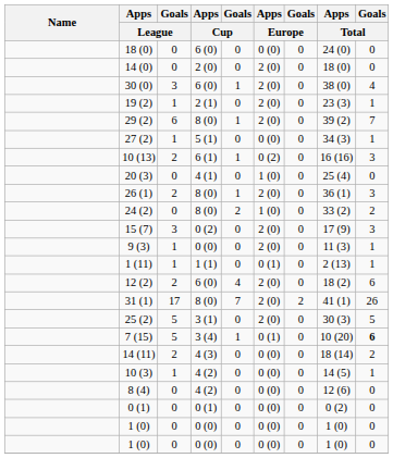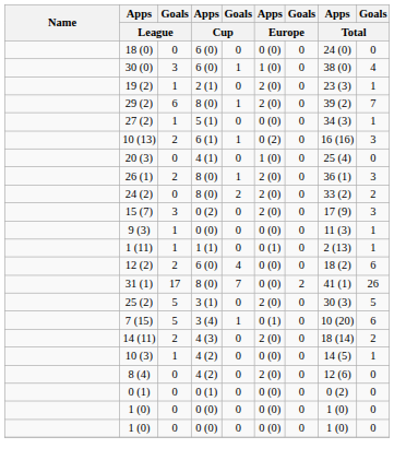 <table class="wikitable sortable" style="text-align:center">
 <tr>
 <th rowspan="2" width="155">Name</th>
 <th>Apps</th>
 <th>Goals</th>
 <th>Apps</th>
 <th>Goals</th>
 <th>Apps</th>
 <th>Goals</th>
 <th>Apps</th>
 <th>Goals</th>
 </tr>
 <tr class="unsortable">
 <th colspan="2" width="55">League</th>
 <th colspan="2" width="55">Cup</th>
 <th colspan="2" width="55">Europe</th>
 <th colspan="2" width="55">Total</th>
 </tr>
 <tr>
 <td align="left"> </td>
 <td>18 (0)</td>
 <td>0</td>
 <td>6 (0)</td>
 <td>0</td>
 <td>0 (0)</td>
 <td>0</td>
 <td>24 (0)</td>
 <td>0</td>
 </tr>
 <tr>
 <td align="left"> </td>
-<td>14 (0)</td>
-<td>0</td>
-<td>2 (0)</td>
-<td>0</td>
-<td>2 (0)</td>
-<td>0</td>
-<td>18 (0)</td>
-<td>0</td>
-</tr>
-<tr>
-<td align="left"> </td>
 <td>30 (0)</td>
 <td>3</td>
 <td>6 (0)</td>
 <td>1</td>
-<td>2 (0)</td>
+<td>1 (0)</td>
 <td>0</td>
 <td>38 (0)</td>
 <td>4</td>
 </tr>
 <tr>
 <td align="left"> </td>
 <td>19 (2)</td>
 <td>1</td>
 <td>2 (1)</td>
 <td>0</td>
 <td>2 (0)</td>
 <td>0</td>
 <td>23 (3)</td>
 <td>1</td>
 </tr>
 <tr>
 <td align="left"> </td>
 <td>29 (2)</td>
 <td>6</td>
 <td>8 (0)</td>
 <td>1</td>
 <td>2 (0)</td>
 <td>0</td>
 <td>39 (2)</td>
 <td>7</td>
 </tr>
 <tr>
 <td align="left"> </td>
 <td>27 (2)</td>
 <td>1</td>
 <td>5 (1)</td>
 <td>0</td>
 <td>0 (0)</td>
 <td>0</td>
 <td>34 (3)</td>
 <td>1</td>
 </tr>
 <tr>
 <td align="left"> </td>
 <td>10 (13)</td>
 <td>2</td>
 <td>6 (1)</td>
 <td>1</td>
 <td>0 (2)</td>
 <td>0</td>
 <td>16 (16)</td>
 <td>3</td>
 </tr>
 <tr>
 <td align="left"> </td>
 <td>20 (3)</td>
 <td>0</td>
 <td>4 (1)</td>
 <td>0</td>
 <td>1 (0)</td>
 <td>0</td>
 <td>25 (4)</td>
 <td>0</td>
 </tr>
 <tr>
 <td align="left"> </td>
 <td>26 (1)</td>
 <td>2</td>
 <td>8 (0)</td>
 <td>1</td>
 <td>2 (0)</td>
 <td>0</td>
 <td>36 (1)</td>
 <td>3</td>
 </tr>
 <tr>
 <td align="left"> </td>
 <td>24 (2)</td>
 <td>0</td>
 <td>8 (0)</td>
 <td>2</td>
-<td>1 (0)</td>
+<td>2 (0)</td>
 <td>0</td>
 <td>33 (2)</td>
 <td>2</td>
 </tr>
 <tr>
 <td align="left"> </td>
 <td>15 (7)</td>
 <td>3</td>
 <td>0 (2)</td>
 <td>0</td>
 <td>2 (0)</td>
 <td>0</td>
 <td>17 (9)</td>
 <td>3</td>
 </tr>
 <tr>
 <td align="left"> </td>
 <td>9 (3)</td>
 <td>1</td>
 <td>0 (0)</td>
 <td>0</td>
-<td>2 (0)</td>
+<td>0 (0)</td>
 <td>0</td>
 <td>11 (3)</td>
 <td>1</td>
 </tr>
 <tr>
 <td align="left"> </td>
 <td>1 (11)</td>
 <td>1</td>
 <td>1 (1)</td>
 <td>0</td>
 <td>0 (1)</td>
 <td>0</td>
 <td>2 (13)</td>
 <td>1</td>
 </tr>
 <tr>
 <td align="left"> </td>
 <td>12 (2)</td>
 <td>2</td>
 <td>6 (0)</td>
 <td>4</td>
-<td>2 (0)</td>
+<td>0 (0)</td>
 <td>0</td>
 <td>18 (2)</td>
 <td>6</td>
 </tr>
 <tr>
 <td align="left"> </td>
 <td>31 (1)</td>
 <td>17</td>
 <td>8 (0)</td>
 <td>7</td>
-<td>2 (0)</td>
+<td>0 (0)</td>
 <td>2</td>
 <td>41 (1)</td>
 <td>26</td>
 </tr>
 <tr>
 <td align="left"> </td>
 <td>25 (2)</td>
 <td>5</td>
 <td>3 (1)</td>
 <td>0</td>
 <td>2 (0)</td>
 <td>0</td>
 <td>30 (3)</td>
 <td>5</td>
 </tr>
 <tr>
 <td align="left"> </td>
 <td>7 (15)</td>
 <td>5</td>
 <td>3 (4)</td>
 <td>1</td>
 <td>0 (1)</td>
 <td>0</td>
 <td>10 (20)</td>
-<td><strong>6</strong></td>
+<td>6</td>
 </tr>
 <tr>
 <td align="left"> </td>
 <td>14 (11)</td>
 <td>2</td>
 <td>4 (3)</td>
 <td>0</td>
-<td>0 (0)</td>
+<td>2 (0)</td>
 <td>0</td>
 <td>18 (14)</td>
 <td>2</td>
 </tr>
 <tr>
 <td align="left"> </td>
 <td>10 (3)</td>
 <td>1</td>
 <td>4 (2)</td>
 <td>0</td>
 <td>0 (0)</td>
 <td>0</td>
 <td>14 (5)</td>
 <td>1</td>
 </tr>
 <tr>
 <td align="left"> </td>
 <td>8 (4)</td>
 <td>0</td>
 <td>4 (2)</td>
 <td>0</td>
-<td>0 (0)</td>
+<td>2 (0)</td>
 <td>0</td>
 <td>12 (6)</td>
 <td>0</td>
 </tr>
 <tr>
 <td align="left"> </td>
 <td>0 (1)</td>
 <td>0</td>
 <td>0 (1)</td>
 <td>0</td>
 <td>0 (0)</td>
 <td>0</td>
 <td>0 (2)</td>
 <td>0</td>
 </tr>
 <tr>
 <td align="left"> </td>
 <td>1 (0)</td>
 <td>0</td>
 <td>0 (0)</td>
 <td>0</td>
 <td>0 (0)</td>
 <td>0</td>
 <td>1 (0)</td>
 <td>0</td>
 </tr>
 <tr>
 <td align="left"> </td>
 <td>1 (0)</td>
 <td>0</td>
 <td>0 (0)</td>
 <td>0</td>
 <td>0 (0)</td>
 <td>0</td>
 <td>1 (0)</td>
 <td>0</td>
 </tr>
 <tr>
 </tr>
 </table>
